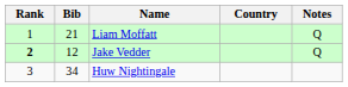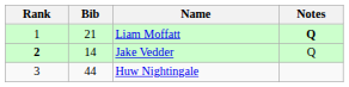 <table class="wikitable" style="text-align:center; width:450px">
 <tr>
 <th>Rank</th>
 <th>Bib</th>
 <th>Name</th>
-<th>Country</th>
 <th>Notes</th>
 </tr>
 <tr bgcolor=ccffcc>
 <td>1</td>
 <td>21</td>
 <td align=left><a href='#'>Liam Moffatt</a></td>
-<td align=left></td>
-<td>Q</td>
+<td><strong>Q</strong></td>
 </tr>
 <tr bgcolor=ccffcc>
 <td><strong>2</strong></td>
-<td>12</td>
+<td>14</td>
 <td align=left><a href='#'>Jake Vedder</a></td>
-<td align=left></td>
 <td>Q</td>
 </tr>
 <tr>
 <td>3</td>
-<td>34</td>
+<td>44</td>
 <td align=left><a href='#'>Huw Nightingale</a></td>
-<td align=left></td>
 <td></td>
 </tr>
 </table>
